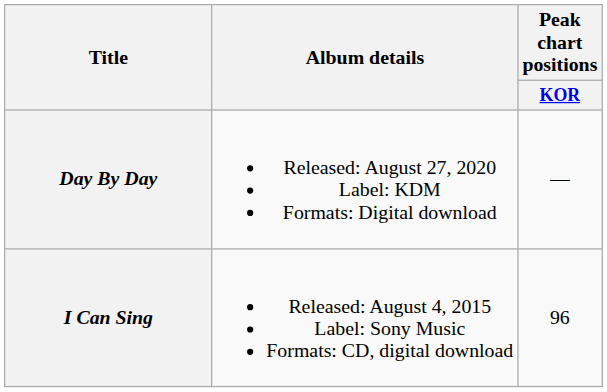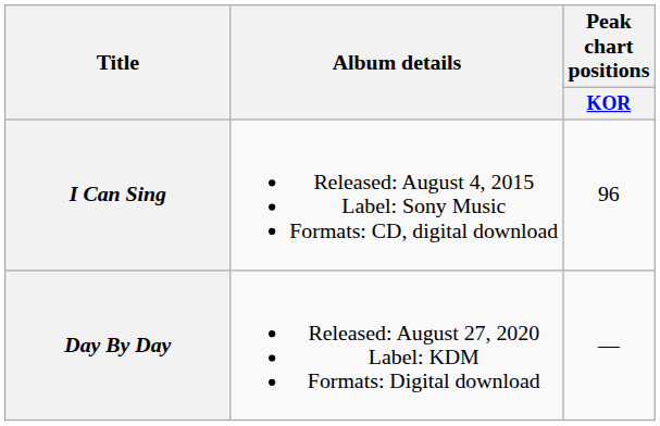 <table class="wikitable plainrowheaders" style="text-align:center;">
 <tr>
 <th rowspan="2" scope="col" style="width:10em;">Title</th>
 <th rowspan="2" scope="col">Album details</th>
 <th scope="col">Peak chart positions</th>
 </tr>
 <tr>
 <th scope="col" style="width:2.5em;font-size:90%;"><a href='#'>KOR</a><br></th>
 </tr>
 <tr>
+<th scope="row"><em>I Can Sing</em></th>
+<td><br><ul><li>Released: August 4, 2015</li><li>Label: Sony Music</li><li>Formats: CD, digital download</li></ul></td>
+<td>96</td>
+</tr>
+<tr>
 <th scope="row"><em>Day By Day</em></th>
 <td><br><ul><li>Released: August 27, 2020</li><li>Label: KDM</li><li>Formats: Digital download</li></ul></td>
 <td>—</td>
 </tr>
-<tr>
-<th scope="row"><em>I Can Sing</em></th>
-<td><br><ul><li>Released: August 4, 2015</li><li>Label: Sony Music</li><li>Formats: CD, digital download</li></ul></td>
-<td>96</td>
-</tr>
 </table>
